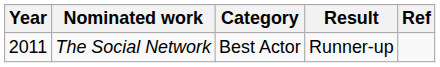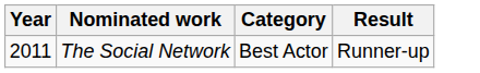 <table class="wikitable">
 <tr>
 <th>Year</th>
 <th>Nominated work</th>
 <th>Category</th>
 <th>Result</th>
-<th>Ref</th>
 </tr>
 <tr>
 <td>2011</td>
 <td><em>The Social Network</em></td>
 <td>Best Actor</td>
 <td>Runner-up</td>
-<td></td>
 </tr>
 </table>
